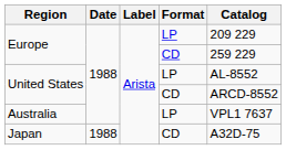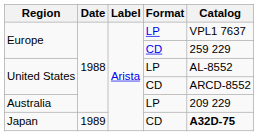 <table class="wikitable">
 <tr>
 <th>Region</th>
 <th>Date</th>
 <th>Label</th>
 <th>Format</th>
 <th>Catalog</th>
 </tr>
 <tr>
 <td rowspan="2">Europe</td>
 <td rowspan="5">1988</td>
 <td rowspan="6"><a href='#'>Arista</a></td>
 <td><a href='#'>LP</a></td>
-<td>209 229</td>
+<td rowspan="1">VPL1 7637</td>
 </tr>
 <tr>
 <td><a href='#'>CD</a></td>
 <td>259 229</td>
 </tr>
 <tr>
 <td rowspan="2">United States</td>
 <td>LP</td>
 <td>AL-8552</td>
 </tr>
 <tr>
 <td>CD</td>
 <td>ARCD-8552</td>
 </tr>
 <tr>
 <td rowspan="1">Australia</td>
 <td rowspan="1">LP</td>
-<td rowspan="1">VPL1 7637</td>
+<td>209 229</td>
 </tr>
 <tr>
 <td rowspan="1">Japan</td>
-<td rowspan="1">1988</td>
+<td rowspan="1">1989</td>
 <td rowspan="1">CD</td>
-<td rowspan="1">A32D-75</td>
+<td rowspan="1"><strong>A32D-75</strong></td>
 </tr>
 </table>
